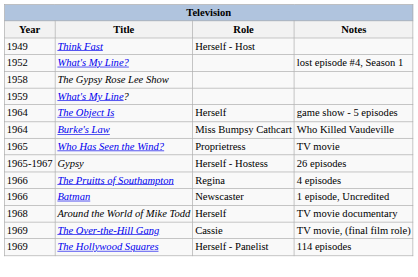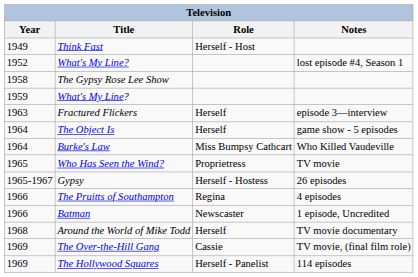 <table class="wikitable" style="font-size: 100%;">
 <tr>
 <th colspan="4" style="background: LightSteelBlue;">Television</th>
 </tr>
 <tr>
 <th>Year</th>
 <th>Title</th>
 <th>Role</th>
 <th>Notes</th>
 </tr>
 <tr>
 <td>1949</td>
 <td><em><a href='#'>Think Fast</a></em></td>
 <td>Herself - Host</td>
 <td></td>
 </tr>
 <tr>
 <td>1952</td>
 <td><em><a href='#'>What's My Line?</a></em></td>
 <td></td>
 <td>lost episode #4, Season 1</td>
 </tr>
 <tr>
 <td>1958</td>
 <td><em>The Gypsy Rose Lee Show</em></td>
 <td></td>
 <td></td>
 </tr>
 <tr>
 <td>1959</td>
 <td><em><a href='#'>What's My Line</a>?</em></td>
 <td></td>
 <td></td>
+</tr>
+<tr>
+<td>1963</td>
+<td><em>Fractured Flickers</em></td>
+<td>Herself</td>
+<td>episode 3—interview</td>
 </tr>
 <tr>
 <td>1964</td>
 <td><em><a href='#'>The Object Is</a></em></td>
 <td>Herself</td>
 <td>game show - 5 episodes</td>
 </tr>
 <tr>
 <td>1964</td>
 <td><em><a href='#'>Burke's Law</a></em></td>
 <td>Miss Bumpsy Cathcart</td>
 <td>Who Killed Vaudeville</td>
 </tr>
 <tr>
 <td>1965</td>
 <td><em><a href='#'>Who Has Seen the Wind?</a></em></td>
 <td>Proprietress</td>
 <td>TV movie</td>
 </tr>
 <tr>
 <td>1965-1967</td>
 <td><em>Gypsy</em></td>
 <td>Herself - Hostess</td>
 <td>26 episodes</td>
 </tr>
 <tr>
 <td>1966</td>
 <td><em><a href='#'>The Pruitts of Southampton</a></em></td>
 <td>Regina</td>
 <td>4 episodes</td>
 </tr>
 <tr>
 <td>1966</td>
 <td><em><a href='#'>Batman</a></em></td>
 <td>Newscaster</td>
 <td>1 episode, Uncredited</td>
 </tr>
 <tr>
 <td>1968</td>
 <td><em>Around the World of Mike Todd</em></td>
 <td>Herself</td>
 <td>TV movie documentary</td>
 </tr>
 <tr>
 <td>1969</td>
 <td><em><a href='#'>The Over-the-Hill Gang</a></em></td>
 <td>Cassie</td>
 <td>TV movie, (final film role)</td>
 </tr>
 <tr>
 <td>1969</td>
 <td><em><a href='#'>The Hollywood Squares</a></em></td>
 <td>Herself - Panelist</td>
 <td>114 episodes</td>
 </tr>
 </table>
